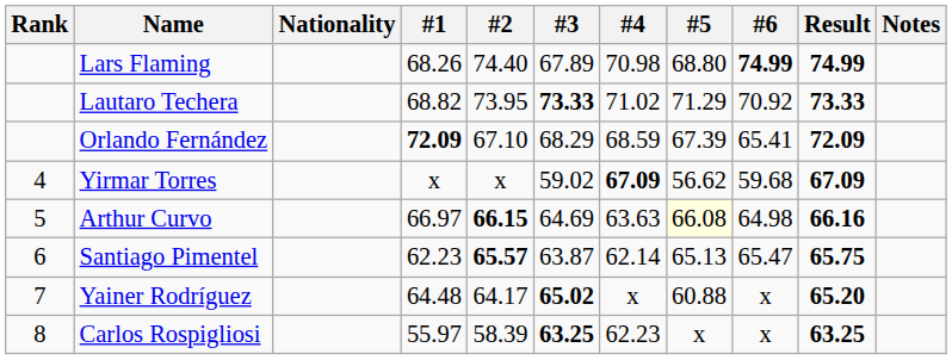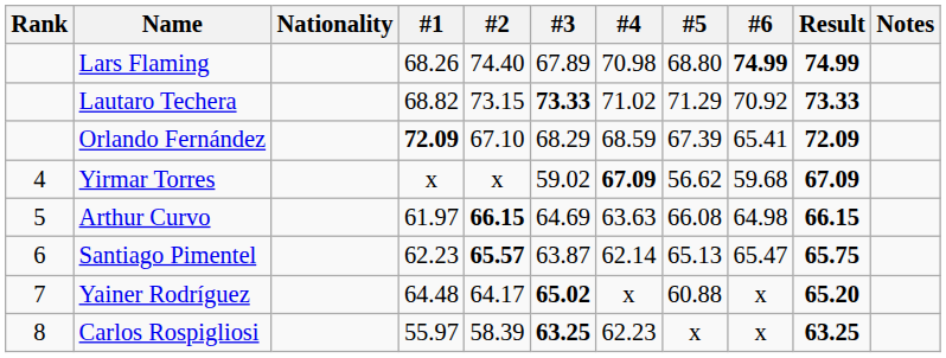 <table class="wikitable sortable" style="text-align:center">
 <tr>
 <th>Rank</th>
 <th>Name</th>
 <th>Nationality</th>
 <th>#1</th>
 <th>#2</th>
 <th>#3</th>
 <th>#4</th>
 <th>#5</th>
 <th>#6</th>
 <th>Result</th>
 <th>Notes</th>
 </tr>
 <tr>
 <td></td>
 <td align=left><a href='#'>Lars Flaming</a></td>
 <td align=left></td>
 <td>68.26</td>
 <td>74.40</td>
 <td>67.89</td>
 <td>70.98</td>
 <td>68.80</td>
 <td><strong>74.99</strong></td>
 <td><strong>74.99</strong></td>
 <td></td>
 </tr>
 <tr>
 <td></td>
 <td align=left><a href='#'>Lautaro Techera</a></td>
 <td align=left></td>
 <td>68.82</td>
-<td>73.95</td>
+<td>73.15</td>
 <td><strong>73.33</strong></td>
 <td>71.02</td>
 <td>71.29</td>
 <td>70.92</td>
 <td><strong>73.33</strong></td>
 <td></td>
 </tr>
 <tr>
 <td></td>
 <td align=left><a href='#'>Orlando Fernández</a></td>
 <td align=left></td>
 <td><strong>72.09</strong></td>
 <td>67.10</td>
 <td>68.29</td>
 <td>68.59</td>
 <td>67.39</td>
 <td>65.41</td>
 <td><strong>72.09</strong></td>
 <td></td>
 </tr>
 <tr>
 <td>4</td>
 <td align=left><a href='#'>Yirmar Torres</a></td>
 <td align=left></td>
 <td>x</td>
 <td>x</td>
 <td>59.02</td>
 <td><strong>67.09</strong></td>
 <td>56.62</td>
 <td>59.68</td>
 <td><strong>67.09</strong></td>
 <td></td>
 </tr>
 <tr>
 <td>5</td>
 <td align=left><a href='#'>Arthur Curvo</a></td>
 <td align=left></td>
-<td>66.97</td>
+<td>61.97</td>
 <td><strong>66.15</strong></td>
 <td>64.69</td>
 <td>63.63</td>
-<td style="background: lightyellow;">66.08</td>
+<td>66.08</td>
 <td>64.98</td>
-<td><strong>66.16</strong></td>
+<td><strong>66.15</strong></td>
 <td></td>
 </tr>
 <tr>
 <td>6</td>
 <td align=left><a href='#'>Santiago Pimentel</a></td>
 <td align=left></td>
 <td>62.23</td>
 <td><strong>65.57</strong></td>
 <td>63.87</td>
 <td>62.14</td>
 <td>65.13</td>
 <td>65.47</td>
 <td><strong>65.75</strong></td>
 <td></td>
 </tr>
 <tr>
 <td>7</td>
 <td align=left><a href='#'>Yainer Rodríguez</a></td>
 <td align=left></td>
 <td>64.48</td>
 <td>64.17</td>
 <td><strong>65.02</strong></td>
 <td>x</td>
 <td>60.88</td>
 <td>x</td>
 <td><strong>65.20</strong></td>
 <td></td>
 </tr>
 <tr>
 <td>8</td>
 <td align=left><a href='#'>Carlos Rospigliosi</a></td>
 <td align=left></td>
 <td>55.97</td>
 <td>58.39</td>
 <td><strong>63.25</strong></td>
 <td>62.23</td>
 <td>x</td>
 <td>x</td>
 <td><strong>63.25</strong></td>
 <td></td>
 </tr>
 </table>
